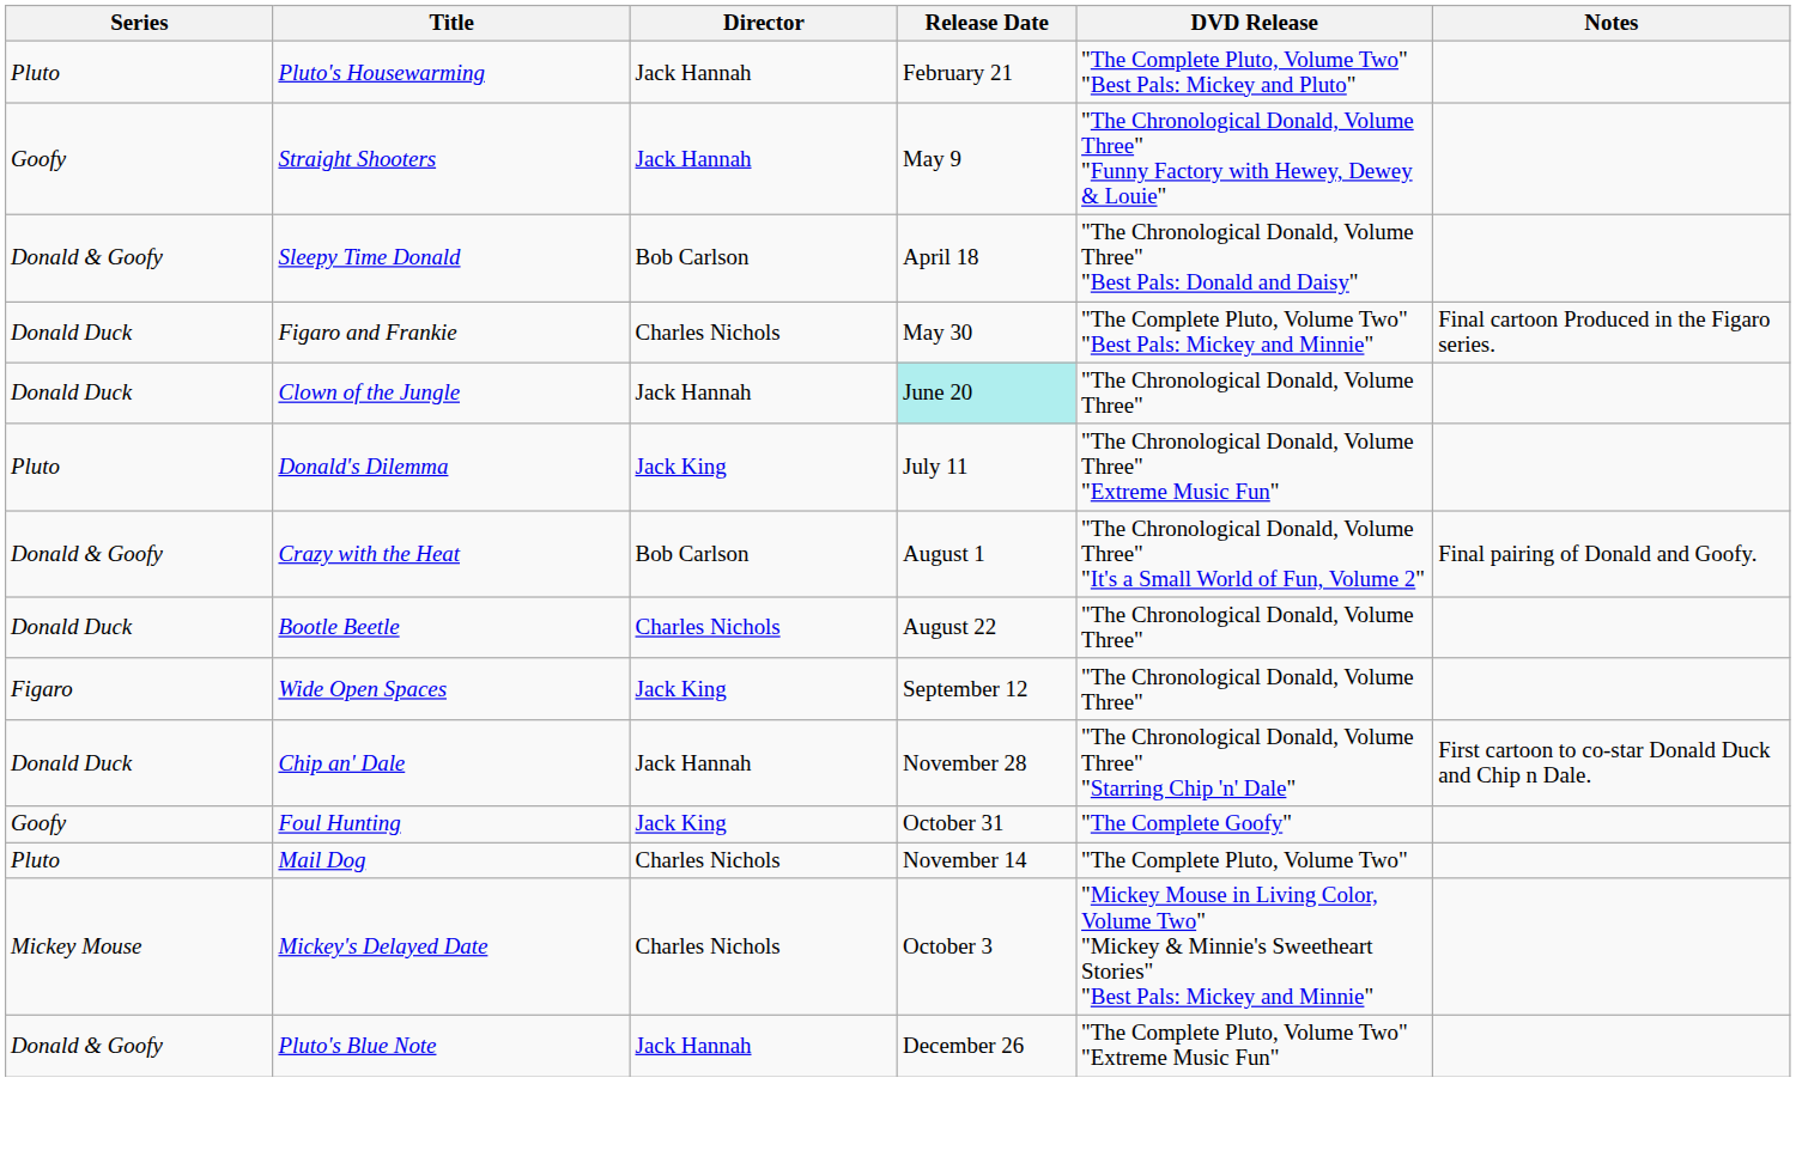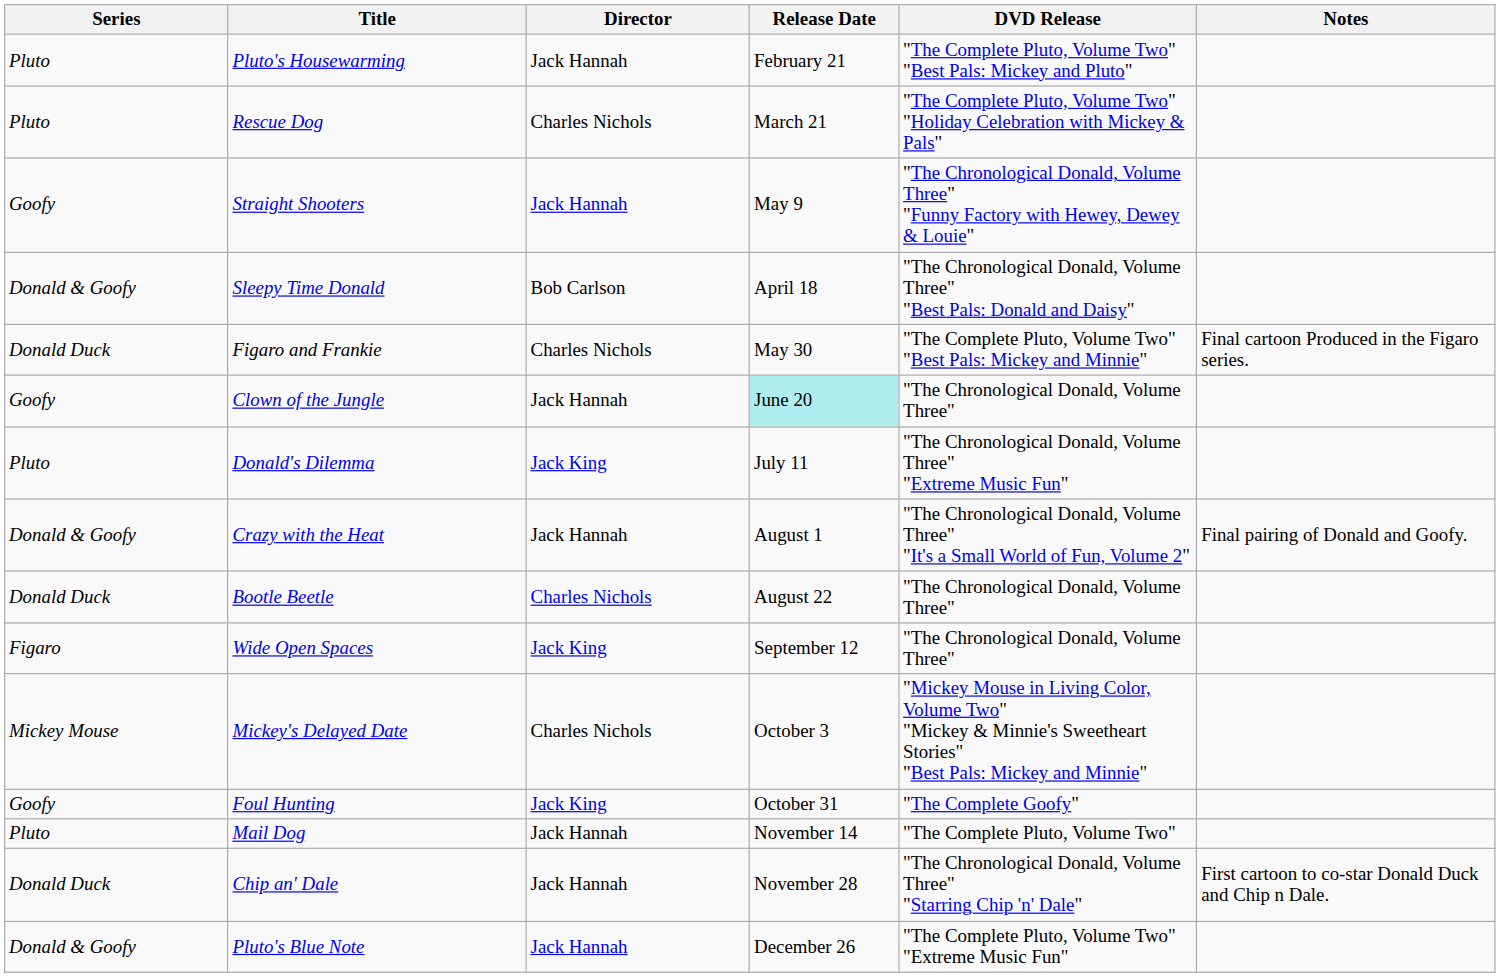 <table class="wikitable" style="width:100%;">
 <tr>
 <th style="width:15%;">Series</th>
 <th style="width:20%;">Title</th>
 <th style="width:15%;">Director</th>
 <th style="width:10%;">Release Date</th>
 <th style="width:20%;">DVD Release</th>
 <th style="width:20%;">Notes</th>
 </tr>
 <tr>
 <td><em>Pluto</em></td>
 <td><em><a href='#'>Pluto's Housewarming</a></em></td>
 <td>Jack Hannah</td>
 <td>February 21</td>
 <td>"<a href='#'>The Complete Pluto, Volume Two</a>" <br>"<a href='#'>Best Pals: Mickey and Pluto</a>"</td>
+<td></td>
+</tr>
+<tr>
+<td><em>Pluto</em></td>
+<td><em><a href='#'>Rescue Dog</a></em></td>
+<td>Charles Nichols</td>
+<td>March 21</td>
+<td>"<a href='#'>The Complete Pluto, Volume Two</a>" <br>"<a href='#'>Holiday Celebration with Mickey & Pals</a>"</td>
 <td></td>
 </tr>
 <tr>
 <td><em>Goofy</em></td>
 <td><em><a href='#'>Straight Shooters</a></em></td>
 <td><a href='#'>Jack Hannah</a></td>
 <td>May 9</td>
 <td>"<a href='#'>The Chronological Donald, Volume Three</a>" <br>"<a href='#'>Funny Factory with Hewey, Dewey & Louie</a>"</td>
 <td></td>
 </tr>
 <tr>
 <td><em>Donald & Goofy</em></td>
 <td><em><a href='#'>Sleepy Time Donald</a></em></td>
 <td>Bob Carlson</td>
 <td>April 18</td>
 <td>"The Chronological Donald, Volume Three" <br>"<a href='#'>Best Pals: Donald and Daisy</a>"</td>
 <td></td>
 </tr>
 <tr>
 <td><em>Donald Duck</em></td>
 <td><em>Figaro and Frankie</em></td>
 <td>Charles Nichols</td>
 <td>May 30</td>
 <td>"The Complete Pluto, Volume Two" <br>"<a href='#'>Best Pals: Mickey and Minnie</a>"</td>
 <td>Final cartoon Produced in the Figaro series.</td>
 </tr>
 <tr>
-<td><em>Donald Duck</em></td>
+<td><em>Goofy</em></td>
 <td><em><a href='#'>Clown of the Jungle</a></em></td>
 <td>Jack Hannah</td>
 <td style="background: paleturquoise;">June 20</td>
 <td>"The Chronological Donald, Volume Three"</td>
 <td></td>
 </tr>
 <tr>
 <td><em>Pluto</em></td>
 <td><em><a href='#'>Donald's Dilemma</a></em></td>
 <td><a href='#'>Jack King</a></td>
 <td>July 11</td>
 <td>"The Chronological Donald, Volume Three" <br>"<a href='#'>Extreme Music Fun</a>"</td>
 <td></td>
 </tr>
 <tr>
 <td><em>Donald & Goofy</em></td>
 <td><em><a href='#'>Crazy with the Heat</a></em></td>
-<td>Bob Carlson</td>
+<td>Jack Hannah</td>
 <td>August 1</td>
 <td>"The Chronological Donald, Volume Three" <br>"<a href='#'>It's a Small World of Fun, Volume 2</a>"</td>
 <td>Final pairing of Donald and Goofy.</td>
 </tr>
 <tr>
 <td><em>Donald Duck</em></td>
 <td><em><a href='#'>Bootle Beetle</a></em></td>
 <td><a href='#'>Charles Nichols</a></td>
 <td>August 22</td>
 <td>"The Chronological Donald, Volume Three"</td>
 <td></td>
 </tr>
 <tr>
 <td><em>Figaro</em></td>
 <td><em><a href='#'>Wide Open Spaces</a></em></td>
 <td><a href='#'>Jack King</a></td>
 <td>September 12</td>
 <td>"The Chronological Donald, Volume Three"</td>
 <td></td>
 </tr>
 <tr>
-<td><em>Donald Duck</em></td>
-<td><em><a href='#'>Chip an' Dale</a></em> </td>
-<td>Jack Hannah</td>
-<td>November 28</td>
-<td>"The Chronological Donald, Volume Three" <br>"<a href='#'>Starring Chip 'n' Dale</a>"</td>
-<td>First cartoon to co-star Donald Duck and Chip n Dale.</td>
+<td><em>Mickey Mouse</em></td>
+<td><em><a href='#'>Mickey's Delayed Date</a></em></td>
+<td>Charles Nichols</td>
+<td>October 3</td>
+<td>"<a href='#'>Mickey Mouse in Living Color, Volume Two</a>" <br>"Mickey & Minnie's Sweetheart Stories" <br>"<a href='#'>Best Pals: Mickey and Minnie</a>"</td>
+<td></td>
 </tr>
 <tr>
 <td><em>Goofy</em></td>
 <td><em><a href='#'>Foul Hunting</a></em></td>
 <td><a href='#'>Jack King</a></td>
 <td>October 31</td>
 <td>"<a href='#'>The Complete Goofy</a>"</td>
 <td></td>
 </tr>
 <tr>
 <td><em>Pluto</em></td>
 <td><em><a href='#'>Mail Dog</a></em></td>
-<td>Charles Nichols</td>
+<td>Jack Hannah</td>
 <td>November 14</td>
 <td>"The Complete Pluto, Volume Two"</td>
 <td></td>
 </tr>
 <tr>
-<td><em>Mickey Mouse</em></td>
-<td><em><a href='#'>Mickey's Delayed Date</a></em></td>
-<td>Charles Nichols</td>
-<td>October 3</td>
-<td>"<a href='#'>Mickey Mouse in Living Color, Volume Two</a>" <br>"Mickey & Minnie's Sweetheart Stories" <br>"<a href='#'>Best Pals: Mickey and Minnie</a>"</td>
-<td></td>
+<td><em>Donald Duck</em></td>
+<td><em><a href='#'>Chip an' Dale</a></em> </td>
+<td>Jack Hannah</td>
+<td>November 28</td>
+<td>"The Chronological Donald, Volume Three" <br>"<a href='#'>Starring Chip 'n' Dale</a>"</td>
+<td>First cartoon to co-star Donald Duck and Chip n Dale.</td>
 </tr>
 <tr>
 <td><em>Donald & Goofy</em></td>
 <td><em><a href='#'>Pluto's Blue Note</a></em> </td>
 <td><a href='#'>Jack Hannah</a></td>
 <td>December 26</td>
 <td>"The Complete Pluto, Volume Two" <br>"Extreme Music Fun"</td>
 <td></td>
 </tr>
 </table>
